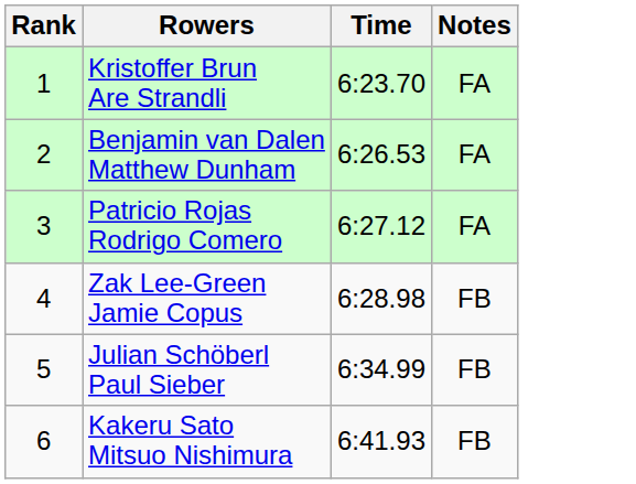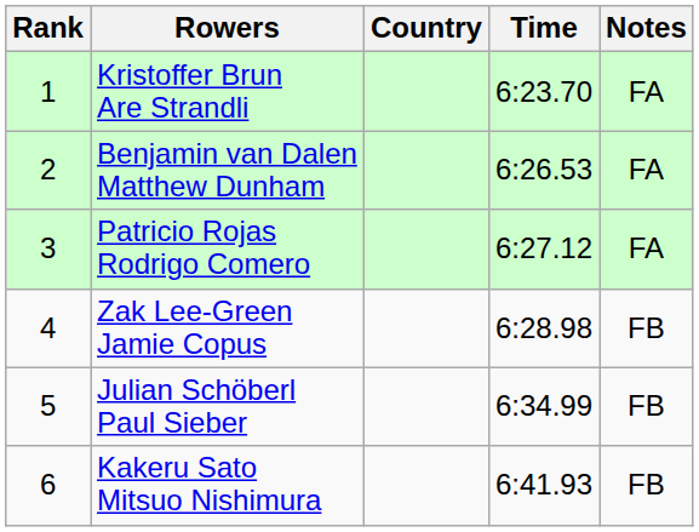 <table class="wikitable" style="text-align:center">
 <tr>
 <th>Rank</th>
 <th>Rowers</th>
+<th>Country</th>
 <th>Time</th>
 <th>Notes</th>
 </tr>
 <tr bgcolor=ccffcc>
 <td>1</td>
 <td align="left"><a href='#'>Kristoffer Brun</a><br><a href='#'>Are Strandli</a></td>
+<td align="left"></td>
 <td>6:23.70</td>
 <td>FA</td>
 </tr>
 <tr bgcolor=ccffcc>
 <td>2</td>
 <td align="left"><a href='#'>Benjamin van Dalen</a><br><a href='#'>Matthew Dunham</a></td>
+<td align="left"></td>
 <td>6:26.53</td>
 <td>FA</td>
 </tr>
 <tr bgcolor=ccffcc>
 <td>3</td>
 <td align="left"><a href='#'>Patricio Rojas</a><br><a href='#'>Rodrigo Comero</a></td>
+<td align="left"></td>
 <td>6:27.12</td>
 <td>FA</td>
 </tr>
 <tr>
 <td>4</td>
 <td align="left"><a href='#'>Zak Lee-Green</a><br><a href='#'>Jamie Copus</a></td>
+<td align="left"></td>
 <td>6:28.98</td>
 <td>FB</td>
 </tr>
 <tr>
 <td>5</td>
 <td align="left"><a href='#'>Julian Schöberl</a><br><a href='#'>Paul Sieber</a></td>
+<td align="left"></td>
 <td>6:34.99</td>
 <td>FB</td>
 </tr>
 <tr>
 <td>6</td>
 <td align="left"><a href='#'>Kakeru Sato</a><br><a href='#'>Mitsuo Nishimura</a></td>
+<td align="left"></td>
 <td>6:41.93</td>
 <td>FB</td>
 </tr>
 </table>
